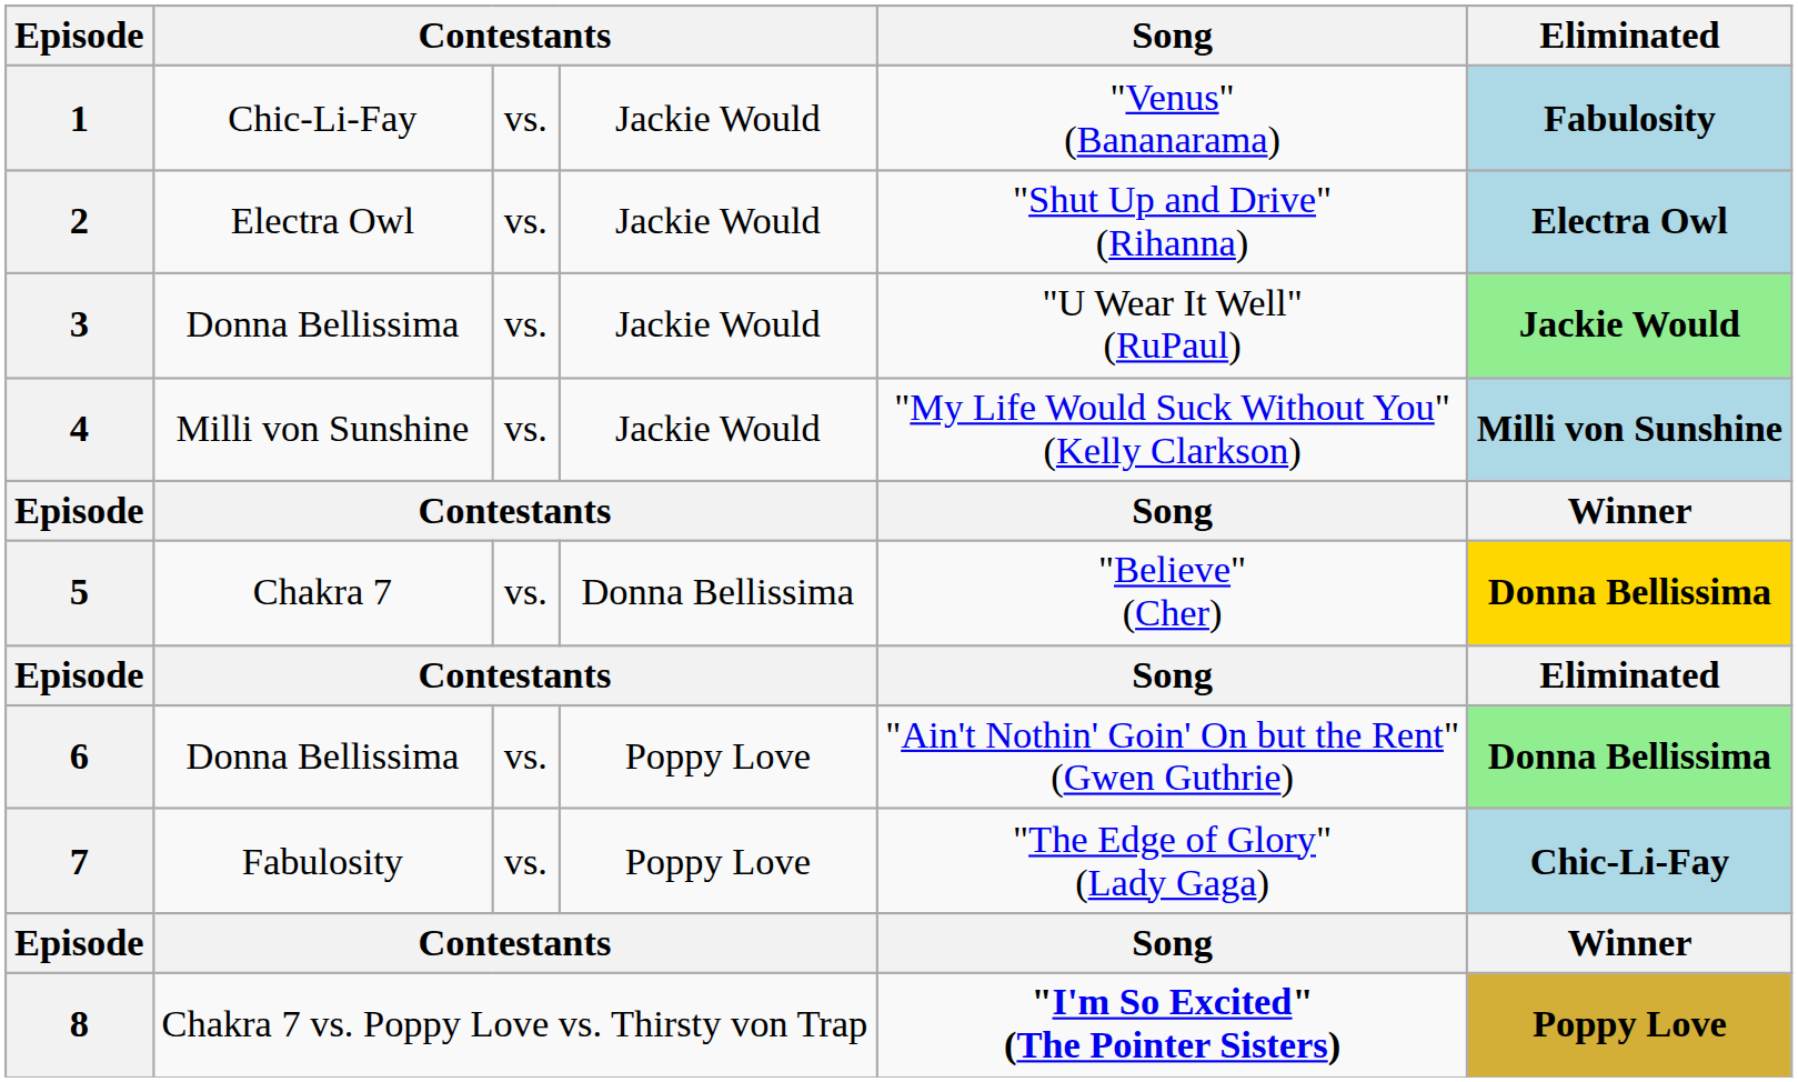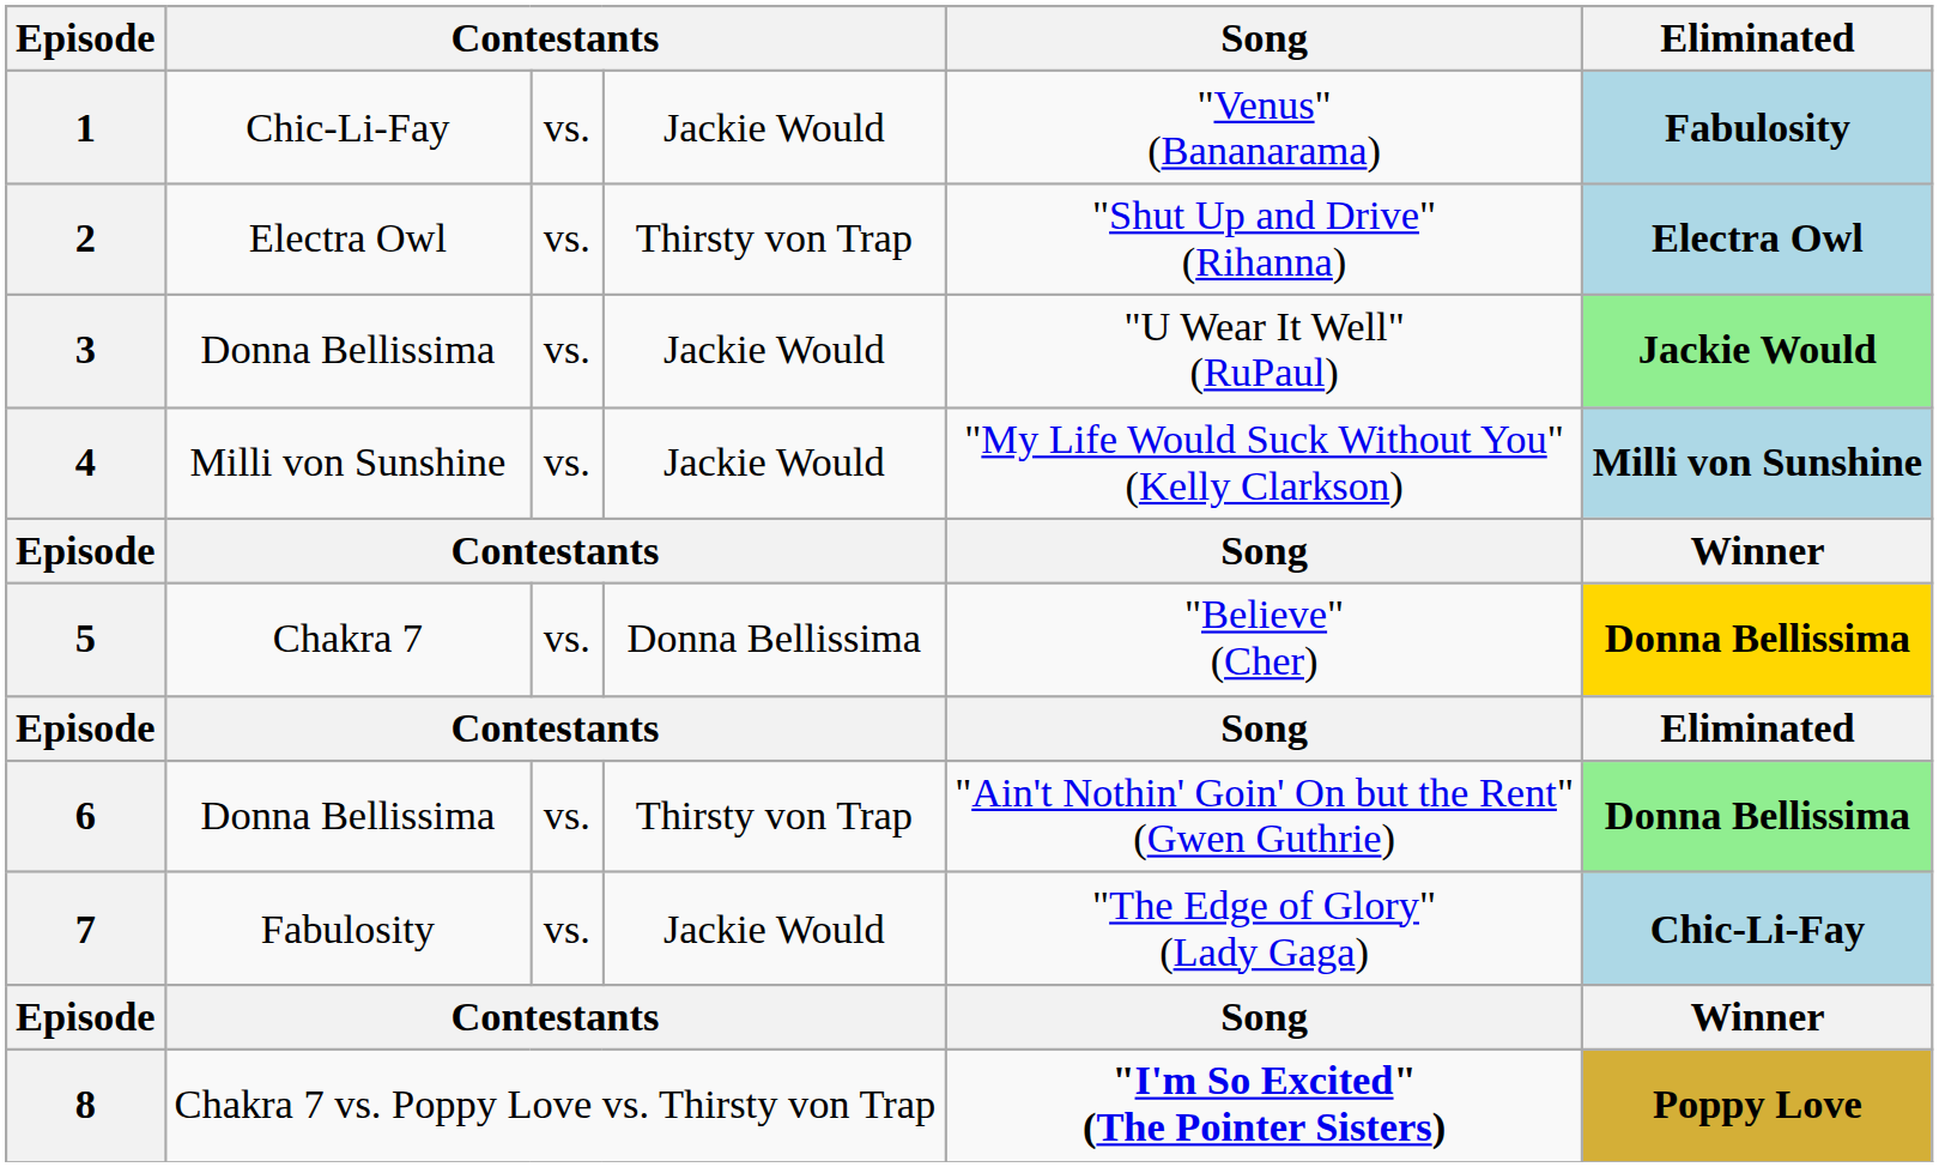 <table class="wikitable" style="text-align:center">
 <tr>
 <th scope="col">Episode</th>
 <th scope="col" colspan="3">Contestants</th>
 <th scope="col">Song</th>
 <th scope="col">Eliminated</th>
 </tr>
 <tr>
 <th scope="row">1</th>
 <td>Chic-Li-Fay</td>
 <td>vs.</td>
 <td>Jackie Would</td>
 <td>"<a href='#'>Venus</a>"<br>(<a href='#'>Bananarama</a>)</td>
 <td bgcolor="lightblue"><strong>Fabulosity</strong></td>
 </tr>
 <tr>
 <th scope="row">2</th>
 <td>Electra Owl</td>
 <td>vs.</td>
-<td>Jackie Would</td>
+<td>Thirsty von Trap</td>
 <td>"<a href='#'>Shut Up and Drive</a>"<br>(<a href='#'>Rihanna</a>)</td>
 <td bgcolor="lightblue"><strong>Electra Owl</strong></td>
 </tr>
 <tr>
 <th scope="row">3</th>
 <td>Donna Bellissima</td>
 <td>vs.</td>
 <td>Jackie Would</td>
 <td>"U Wear It Well"<br>(<a href='#'>RuPaul</a>)</td>
 <td bgcolor="lightgreen"><strong>Jackie Would</strong></td>
 </tr>
 <tr>
 <th scope="row">4</th>
 <td nowrap>Milli von Sunshine</td>
 <td>vs.</td>
 <td>Jackie Would</td>
 <td>"<a href='#'>My Life Would Suck Without You</a>"<br>(<a href='#'>Kelly Clarkson</a>)</td>
 <td bgcolor="lightblue" nowrap><strong>Milli von Sunshine</strong></td>
 </tr>
 <tr>
 <th scope="col">Episode</th>
 <th scope="col" colspan="3">Contestants</th>
 <th scope="col">Song</th>
 <th scope="col">Winner</th>
 </tr>
 <tr>
 <th scope="row">5</th>
 <td>Chakra 7</td>
 <td>vs.</td>
 <td nowrap>Donna Bellissima</td>
 <td>"<a href='#'>Believe</a>"<br>(<a href='#'>Cher</a>)</td>
 <td bgcolor="gold"><strong>Donna Bellissima</strong></td>
 </tr>
 <tr>
 <th scope="col">Episode</th>
 <th scope="col" colspan="3">Contestants</th>
 <th scope="col">Song</th>
 <th scope="col">Eliminated</th>
 </tr>
 <tr>
 <th scope="row">6</th>
 <td>Donna Bellissima</td>
 <td>vs.</td>
-<td>Poppy Love</td>
+<td>Thirsty von Trap</td>
 <td nowrap>"<a href='#'>Ain't Nothin' Goin' On but the Rent</a>"<br>(<a href='#'>Gwen Guthrie</a>)</td>
 <td bgcolor="lightgreen"><strong>Donna Bellissima</strong></td>
 </tr>
 <tr>
 <th scope="row">7</th>
 <td>Fabulosity</td>
 <td>vs.</td>
-<td>Poppy Love</td>
+<td>Jackie Would</td>
 <td>"<a href='#'>The Edge of Glory</a>"<br>(<a href='#'>Lady Gaga</a>)</td>
 <td bgcolor="lightblue"><strong>Chic-Li-Fay</strong></td>
 </tr>
 <tr>
 <th scope="col">Episode</th>
 <th scope="col" colspan="3">Contestants</th>
 <th scope="col">Song</th>
 <th scope="col">Winner</th>
 </tr>
 <tr>
 <th scope="row">8</th>
 <td colspan="3">Chakra 7 vs. Poppy Love vs. Thirsty von Trap</td>
 <td><strong>"<a href='#'>I'm So Excited</a>"<br>(<a href='#'>The Pointer Sisters</a>)</strong></td>
 <td bgcolor="#D4AF37"><strong>Poppy Love</strong></td>
 </tr>
 <tr>
 </tr>
 </table>
